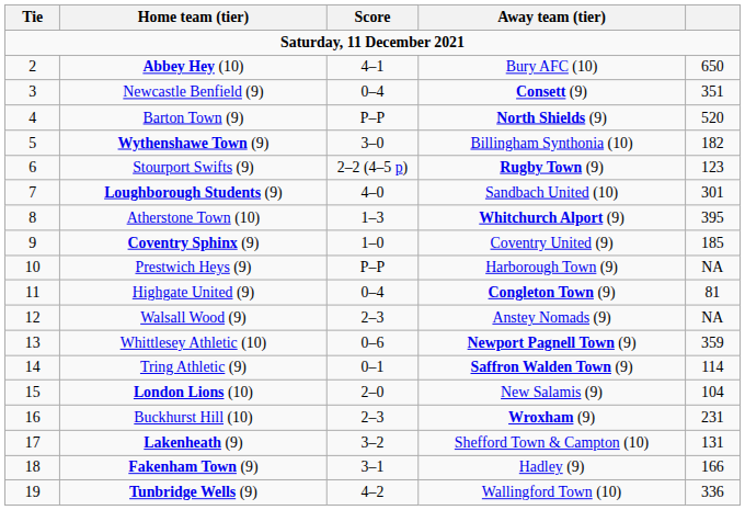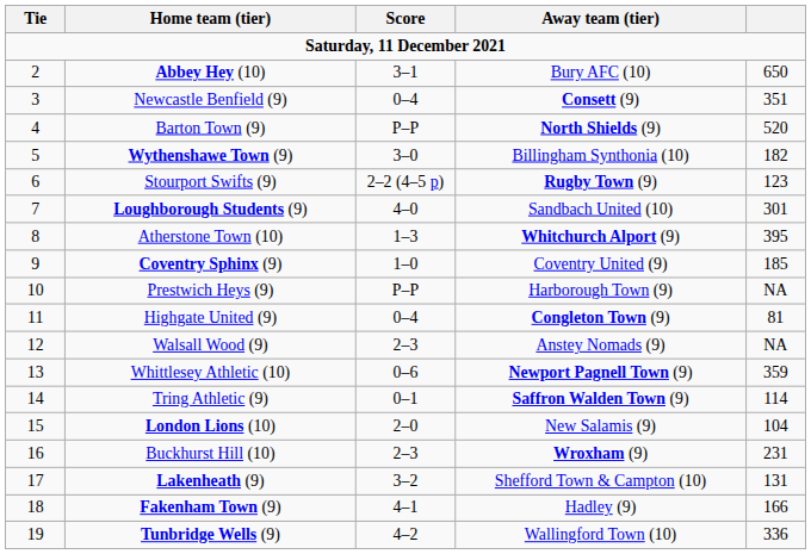 <table class="wikitable" style="width:700px;text-align:center;font-size:90%">
 <tr>
 <th scope="col" style="width: 7.50%">Tie</th>
 <th scope="col" style="width:36.25%">Home team (tier)</th>
 <th scope="col" style="width:12.50%">Score</th>
 <th scope="col" style="width:36.25%">Away team (tier)</th>
 <th scope="col" style="width: 7.50%"></th>
 </tr>
 <tr>
 <td colspan="5"><strong>Saturday, 11 December 2021</strong></td>
 </tr>
 <tr>
 <td>2</td>
 <td><strong><a href='#'>Abbey Hey</a></strong> (10)</td>
-<td>4–1</td>
+<td>3–1</td>
 <td><a href='#'>Bury AFC</a> (10)</td>
 <td>650</td>
 </tr>
 <tr>
 <td>3</td>
 <td><a href='#'>Newcastle Benfield</a> (9)</td>
 <td>0–4</td>
 <td><strong><a href='#'>Consett</a></strong> (9)</td>
 <td>351</td>
 </tr>
 <tr>
 <td>4</td>
 <td><a href='#'>Barton Town</a> (9)</td>
 <td>P–P</td>
 <td><strong><a href='#'>North Shields</a></strong> (9)</td>
 <td>520</td>
 </tr>
 <tr>
 <td>5</td>
 <td><strong><a href='#'>Wythenshawe Town</a></strong> (9)</td>
 <td>3–0</td>
 <td><a href='#'>Billingham Synthonia</a> (10)</td>
 <td>182</td>
 </tr>
 <tr>
 <td>6</td>
 <td><a href='#'>Stourport Swifts</a> (9)</td>
 <td>2–2 (4–5 <a href='#'>p</a>)</td>
 <td><strong><a href='#'>Rugby Town</a></strong> (9)</td>
 <td>123</td>
 </tr>
 <tr>
 <td>7</td>
 <td><strong><a href='#'>Loughborough Students</a></strong> (9)</td>
 <td>4–0</td>
 <td><a href='#'>Sandbach United</a> (10)</td>
 <td>301</td>
 </tr>
 <tr>
 <td>8</td>
 <td><a href='#'>Atherstone Town</a> (10)</td>
 <td>1–3</td>
 <td><strong><a href='#'>Whitchurch Alport</a></strong> (9)</td>
 <td>395</td>
 </tr>
 <tr>
 <td>9</td>
 <td><strong><a href='#'>Coventry Sphinx</a></strong> (9)</td>
 <td>1–0</td>
 <td><a href='#'>Coventry United</a> (9)</td>
 <td>185</td>
 </tr>
 <tr>
 <td>10</td>
 <td><a href='#'>Prestwich Heys</a> (9)</td>
 <td>P–P</td>
 <td><a href='#'>Harborough Town</a> (9)</td>
 <td>NA</td>
 </tr>
 <tr>
 <td>11</td>
 <td><a href='#'>Highgate United</a> (9)</td>
 <td>0–4</td>
 <td><strong><a href='#'>Congleton Town</a></strong> (9)</td>
 <td>81</td>
 </tr>
 <tr>
 <td>12</td>
 <td><a href='#'>Walsall Wood</a> (9)</td>
 <td>2–3</td>
 <td><a href='#'>Anstey Nomads</a> (9)</td>
 <td>NA</td>
 </tr>
 <tr>
 <td>13</td>
 <td><a href='#'>Whittlesey Athletic</a> (10)</td>
 <td>0–6</td>
 <td><strong><a href='#'>Newport Pagnell Town</a></strong> (9)</td>
 <td>359</td>
 </tr>
 <tr>
 <td>14</td>
 <td><a href='#'>Tring Athletic</a> (9)</td>
 <td>0–1</td>
 <td><strong><a href='#'>Saffron Walden Town</a></strong> (9)</td>
 <td>114</td>
 </tr>
 <tr>
 <td>15</td>
 <td><strong><a href='#'>London Lions</a></strong> (10)</td>
 <td>2–0</td>
 <td><a href='#'>New Salamis</a> (9)</td>
 <td>104</td>
 </tr>
 <tr>
 <td>16</td>
 <td><a href='#'>Buckhurst Hill</a> (10)</td>
 <td>2–3</td>
 <td><strong><a href='#'>Wroxham</a></strong> (9)</td>
 <td>231</td>
 </tr>
 <tr>
 <td>17</td>
 <td><strong><a href='#'>Lakenheath</a></strong> (9)</td>
 <td>3–2</td>
 <td><a href='#'>Shefford Town & Campton</a> (10)</td>
 <td>131</td>
 </tr>
 <tr>
 <td>18</td>
 <td><strong><a href='#'>Fakenham Town</a></strong> (9)</td>
-<td>3–1</td>
+<td>4–1</td>
 <td><a href='#'>Hadley</a> (9)</td>
 <td>166</td>
 </tr>
 <tr>
 <td>19</td>
 <td><strong><a href='#'>Tunbridge Wells</a></strong> (9)</td>
 <td>4–2</td>
 <td><a href='#'>Wallingford Town</a> (10)</td>
 <td>336</td>
 </tr>
 </table>
